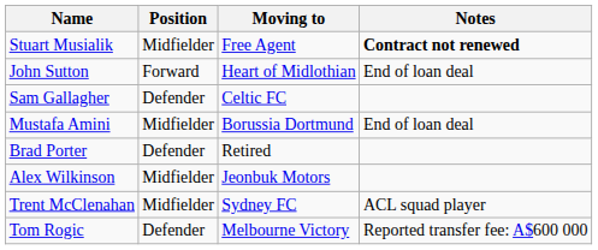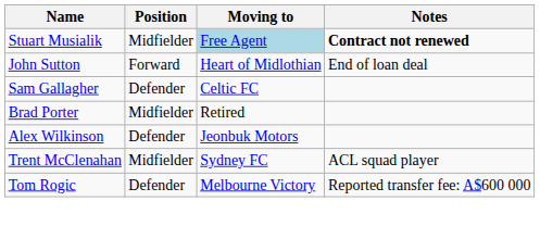 <table class="wikitable">
 <tr>
 <th>Name</th>
 <th>Position</th>
 <th>Moving to</th>
 <th>Notes</th>
 </tr>
 <tr>
 <td> <a href='#'>Stuart Musialik</a></td>
 <td>Midfielder</td>
-<td><a href='#'>Free Agent</a></td>
+<td style="background: lightblue;"><a href='#'>Free Agent</a></td>
 <td><strong>Contract not renewed</strong></td>
 </tr>
 <tr>
 <td> <a href='#'>John Sutton</a></td>
 <td>Forward</td>
 <td> <a href='#'>Heart of Midlothian</a></td>
 <td>End of loan deal</td>
 </tr>
 <tr>
 <td> <a href='#'>Sam Gallagher</a></td>
 <td>Defender</td>
 <td> <a href='#'>Celtic FC</a></td>
 <td></td>
 </tr>
 <tr>
-<td> <a href='#'>Mustafa Amini</a></td>
+<td> <a href='#'>Brad Porter</a></td>
 <td>Midfielder</td>
-<td> <a href='#'>Borussia Dortmund</a></td>
-<td>End of loan deal</td>
-</tr>
-<tr>
-<td> <a href='#'>Brad Porter</a></td>
-<td>Defender</td>
 <td>Retired</td>
 <td></td>
 </tr>
 <tr>
 <td> <a href='#'>Alex Wilkinson</a></td>
-<td>Midfielder</td>
+<td>Defender</td>
 <td> <a href='#'>Jeonbuk Motors</a></td>
 <td></td>
 </tr>
 <tr>
 <td> <a href='#'>Trent McClenahan</a></td>
 <td>Midfielder</td>
 <td><a href='#'>Sydney FC</a></td>
 <td>ACL squad player</td>
 </tr>
 <tr>
 <td> <a href='#'>Tom Rogic</a></td>
 <td>Defender</td>
 <td><a href='#'>Melbourne Victory</a></td>
 <td>Reported transfer fee: <a href='#'>A$</a>600 000</td>
 </tr>
 </table>
